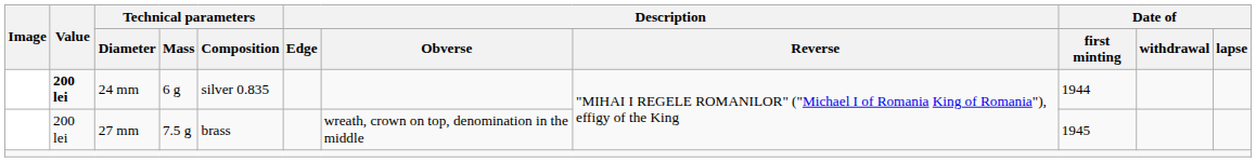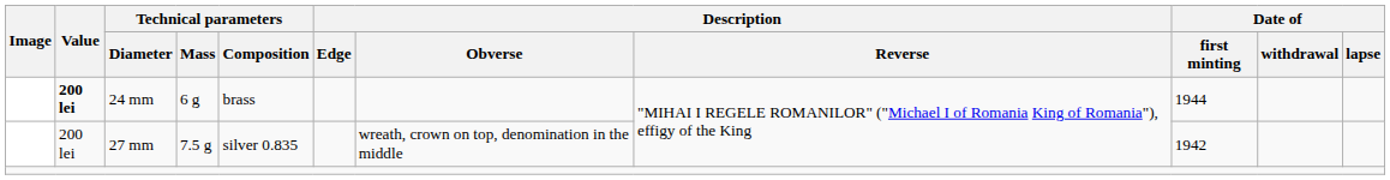 <table class="wikitable" style="font-size: 90%">
 <tr>
 <th rowspan="2">Image</th>
 <th rowspan="2">Value</th>
 <th colspan="3">Technical parameters</th>
 <th colspan="3">Description</th>
 <th colspan="3">Date of</th>
 </tr>
 <tr>
 <th>Diameter</th>
 <th>Mass</th>
 <th>Composition</th>
 <th>Edge</th>
 <th>Obverse</th>
 <th>Reverse</th>
 <th>first minting</th>
 <th>withdrawal</th>
 <th>lapse</th>
 </tr>
 <tr>
 <td align="center" bgcolor="white"></td>
 <td><strong>200 lei</strong></td>
 <td>24 mm</td>
 <td>6 g</td>
-<td>silver 0.835</td>
+<td>brass</td>
 <td></td>
 <td></td>
 <td rowspan="2">"MIHAI I REGELE ROMANILOR" ("<a href='#'>Michael I of Romania</a> <a href='#'>King of Romania</a>"), effigy of the King</td>
 <td>1944</td>
 <td></td>
 <td></td>
 </tr>
 <tr>
 <td align="center" bgcolor="white"></td>
 <td>200 lei</td>
 <td>27 mm</td>
 <td>7.5 g</td>
-<td>brass</td>
+<td>silver 0.835</td>
 <td></td>
 <td>wreath, crown on top, denomination in the middle</td>
-<td>1945</td>
+<td>1942</td>
 <td></td>
 <td></td>
 </tr>
 <tr>
 <td colspan="11"></td>
 </tr>
 </table>
